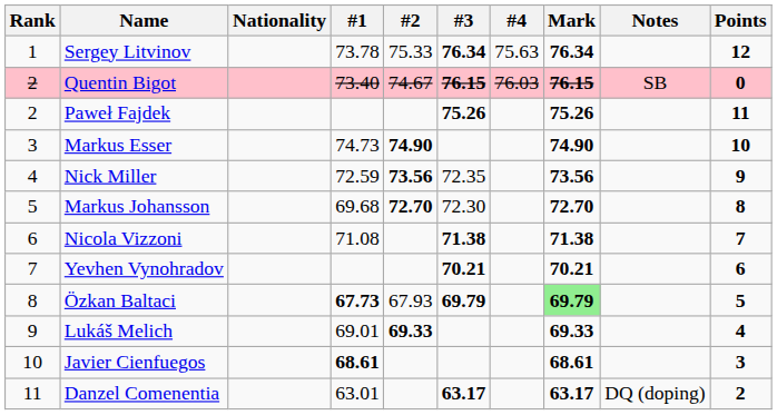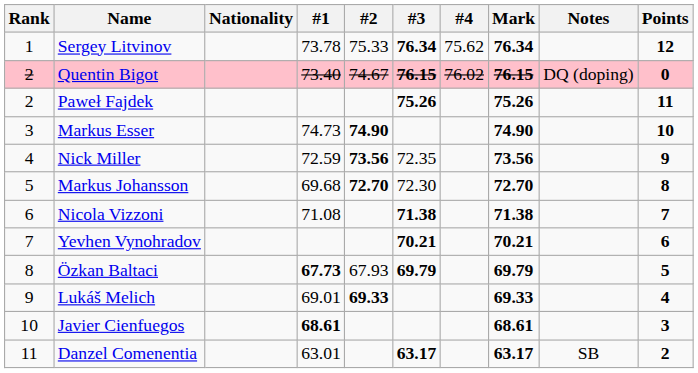 <table class="wikitable sortable" style="text-align:center">
 <tr>
 <th>Rank</th>
 <th>Name</th>
 <th>Nationality</th>
 <th>#1</th>
 <th>#2</th>
 <th>#3</th>
 <th>#4</th>
 <th>Mark</th>
 <th>Notes</th>
 <th>Points</th>
 </tr>
 <tr>
 <td>1</td>
 <td align=left><a href='#'>Sergey Litvinov</a></td>
 <td align=left></td>
 <td>73.78</td>
 <td>75.33</td>
 <td><strong>76.34</strong></td>
-<td>75.63</td>
+<td>75.62</td>
 <td><strong>76.34</strong></td>
 <td></td>
 <td><strong>12</strong></td>
 </tr>
 <tr bgcolor=pink>
 <td><s>2 </s></td>
 <td align=left><a href='#'>Quentin Bigot</a></td>
 <td align=left></td>
 <td><s>73.40 </s></td>
 <td><s>74.67 </s></td>
 <td><s><strong>76.15</strong> </s></td>
-<td><s>76.03 </s></td>
+<td><s>76.02 </s></td>
 <td><s><strong>76.15</strong> </s></td>
-<td>SB</td>
+<td>DQ (doping)</td>
 <td><strong>0</strong></td>
 </tr>
 <tr>
 <td>2</td>
 <td align=left><a href='#'>Paweł Fajdek</a></td>
 <td align=left></td>
 <td></td>
 <td></td>
 <td><strong>75.26</strong></td>
 <td></td>
 <td><strong>75.26</strong></td>
 <td></td>
 <td><strong>11</strong></td>
 </tr>
 <tr>
 <td>3</td>
 <td align=left><a href='#'>Markus Esser</a></td>
 <td align=left></td>
 <td>74.73</td>
 <td><strong>74.90</strong></td>
 <td></td>
 <td></td>
 <td><strong>74.90</strong></td>
 <td></td>
 <td><strong>10</strong></td>
 </tr>
 <tr>
 <td>4</td>
 <td align=left><a href='#'>Nick Miller</a></td>
 <td align=left></td>
 <td>72.59</td>
 <td><strong>73.56</strong></td>
 <td>72.35</td>
 <td></td>
 <td><strong>73.56</strong></td>
 <td></td>
 <td><strong>9</strong></td>
 </tr>
 <tr>
 <td>5</td>
 <td align=left><a href='#'>Markus Johansson</a></td>
 <td align=left></td>
 <td>69.68</td>
 <td><strong>72.70</strong></td>
 <td>72.30</td>
 <td></td>
 <td><strong>72.70</strong></td>
 <td></td>
 <td><strong>8</strong></td>
 </tr>
 <tr>
 <td>6</td>
 <td align=left><a href='#'>Nicola Vizzoni</a></td>
 <td align=left></td>
 <td>71.08</td>
 <td></td>
 <td><strong>71.38</strong></td>
 <td></td>
 <td><strong>71.38</strong></td>
 <td></td>
 <td><strong>7</strong></td>
 </tr>
 <tr>
 <td>7</td>
 <td align=left><a href='#'>Yevhen Vynohradov</a></td>
 <td align=left></td>
 <td></td>
 <td></td>
 <td><strong>70.21</strong></td>
 <td></td>
 <td><strong>70.21</strong></td>
 <td></td>
 <td><strong>6</strong></td>
 </tr>
 <tr>
 <td>8</td>
 <td align=left><a href='#'>Özkan Baltaci</a></td>
 <td align=left></td>
 <td><strong>67.73</strong></td>
 <td>67.93</td>
 <td><strong>69.79</strong></td>
 <td></td>
-<td style="background: lightgreen;"><strong>69.79</strong></td>
+<td><strong>69.79</strong></td>
 <td></td>
 <td><strong>5</strong></td>
 </tr>
 <tr>
 <td>9</td>
 <td align=left><a href='#'>Lukáš Melich</a></td>
 <td align=left></td>
 <td>69.01</td>
 <td><strong>69.33</strong></td>
 <td></td>
 <td></td>
 <td><strong>69.33</strong></td>
 <td></td>
 <td><strong>4</strong></td>
 </tr>
 <tr>
 <td>10</td>
 <td align=left><a href='#'>Javier Cienfuegos</a></td>
 <td align=left></td>
 <td><strong>68.61</strong></td>
 <td></td>
 <td></td>
 <td></td>
 <td><strong>68.61</strong></td>
 <td></td>
 <td><strong>3</strong></td>
 </tr>
 <tr>
 <td>11</td>
 <td align=left><a href='#'>Danzel Comenentia</a></td>
 <td align=left></td>
 <td>63.01</td>
 <td></td>
 <td><strong>63.17</strong></td>
 <td></td>
 <td><strong>63.17</strong></td>
-<td>DQ (doping)</td>
+<td>SB</td>
 <td><strong>2</strong></td>
 </tr>
 </table>
